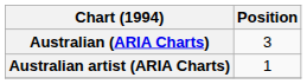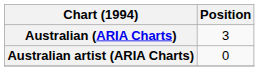 <table class="wikitable sortable plainrowheaders">
 <tr>
 <th scope="col">Chart (1994)</th>
 <th scope="col">Position</th>
 </tr>
 <tr>
 <th scope="row">Australian (<a href='#'>ARIA Charts</a>)</th>
 <td style="text-align:center;">3</td>
 </tr>
 <tr>
 <th scope="row">Australian artist (ARIA Charts)</th>
-<td style="text-align:center;">1</td>
+<td style="text-align:center;">0</td>
 </tr>
 <tr>
 </tr>
 </table>
